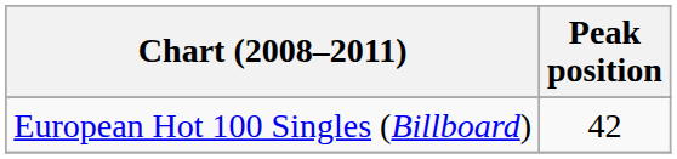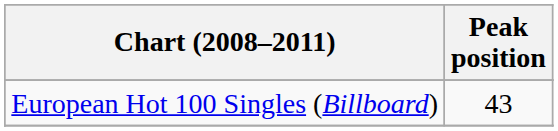 <table class="wikitable sortable">
 <tr>
 <th>Chart (2008–2011)</th>
 <th>Peak<br>position</th>
 </tr>
 <tr>
 </tr>
 <tr>
 </tr>
 <tr>
 </tr>
 <tr>
 </tr>
 <tr>
 </tr>
 <tr>
 </tr>
 <tr>
 </tr>
 <tr>
 <td><a href='#'>European Hot 100 Singles</a> (<em><a href='#'>Billboard</a></em>)</td>
-<td align="center">42</td>
+<td align="center">43</td>
 </tr>
 <tr>
 </tr>
 <tr>
 </tr>
 <tr>
 </tr>
 <tr>
 </tr>
 <tr>
 </tr>
 <tr>
 </tr>
 <tr>
 </tr>
 <tr>
 </tr>
 <tr>
 </tr>
 <tr>
 </tr>
 </table>
